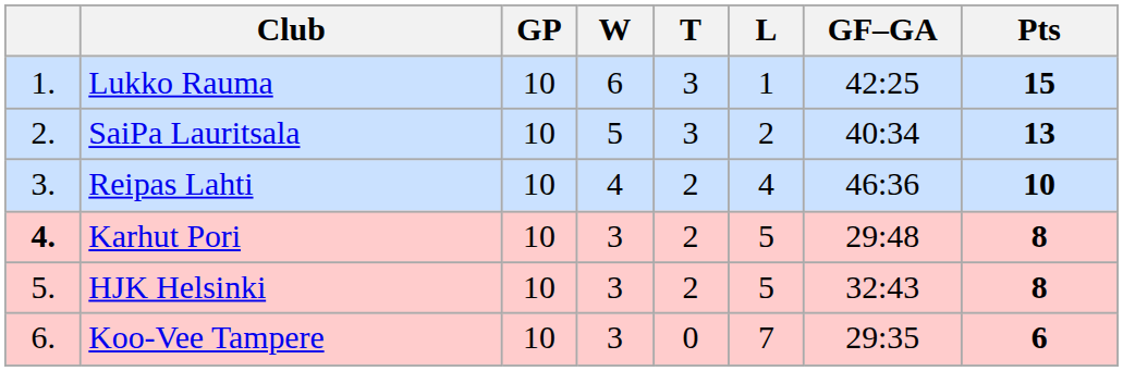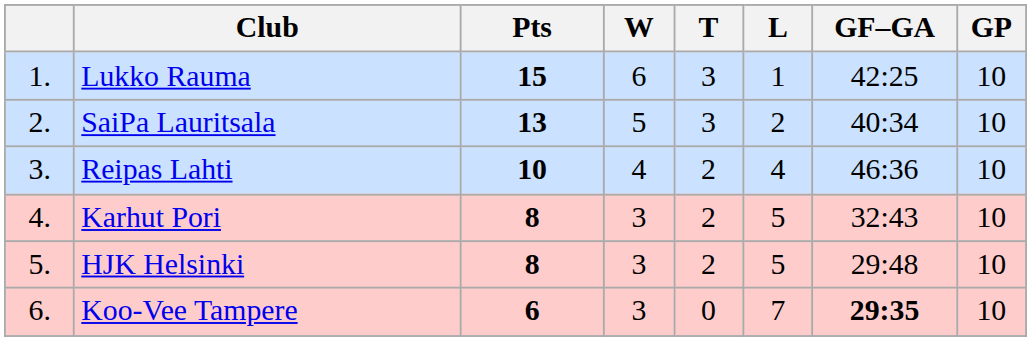 <table class="wikitable">
 <tr>
 <th width="30"></th>
 <th width="200">Club</th>
-<th width="30">GP</th>
+<th width="70">Pts</th>
 <th width="30">W</th>
 <th width="30">T</th>
 <th width="30">L</th>
 <th width="70">GF–GA</th>
-<th width="70">Pts</th>
+<th width="30">GP</th>
 </tr>
 <tr bgcolor="#CAE1FF" align="center">
 <td>1.</td>
 <td align="left"><a href='#'>Lukko Rauma</a></td>
-<td>10</td>
+<td><strong>15</strong></td>
 <td>6</td>
 <td>3</td>
 <td>1</td>
 <td>42:25</td>
-<td><strong>15</strong></td>
+<td>10</td>
 </tr>
 <tr bgcolor="#CAE1FF" align="center">
 <td>2.</td>
 <td align="left"><a href='#'>SaiPa Lauritsala</a></td>
-<td>10</td>
+<td><strong>13</strong></td>
 <td>5</td>
 <td>3</td>
 <td>2</td>
 <td>40:34</td>
-<td><strong>13</strong></td>
+<td>10</td>
 </tr>
 <tr bgcolor="#CAE1FF" align="center">
 <td>3.</td>
 <td align="left"><a href='#'>Reipas Lahti</a></td>
-<td>10</td>
+<td><strong>10</strong></td>
 <td>4</td>
 <td>2</td>
 <td>4</td>
 <td>46:36</td>
-<td><strong>10</strong></td>
+<td>10</td>
 </tr>
 <tr bgcolor="#FFCCCC" align="center">
-<td><strong>4.</strong></td>
+<td>4.</td>
 <td align="left"><a href='#'>Karhut Pori</a></td>
+<td><strong>8</strong></td>
+<td>3</td>
+<td>2</td>
+<td>5</td>
+<td>32:43</td>
 <td>10</td>
+</tr>
+<tr bgcolor="#FFCCCC" align="center">
+<td>5.</td>
+<td align="left"><a href='#'>HJK Helsinki</a></td>
+<td><strong>8</strong></td>
 <td>3</td>
 <td>2</td>
 <td>5</td>
 <td>29:48</td>
-<td><strong>8</strong></td>
-</tr>
-<tr bgcolor="#FFCCCC" align="center">
-<td>5.</td>
-<td align="left"><a href='#'>HJK Helsinki</a></td>
 <td>10</td>
-<td>3</td>
-<td>2</td>
-<td>5</td>
-<td>32:43</td>
-<td><strong>8</strong></td>
 </tr>
 <tr bgcolor="#FFCCCC" align="center">
 <td>6.</td>
 <td align="left"><a href='#'>Koo-Vee Tampere</a></td>
-<td>10</td>
+<td><strong>6</strong></td>
 <td>3</td>
 <td>0</td>
 <td>7</td>
-<td>29:35</td>
-<td><strong>6</strong></td>
+<td><strong>29:35</strong></td>
+<td>10</td>
 </tr>
 </table>
